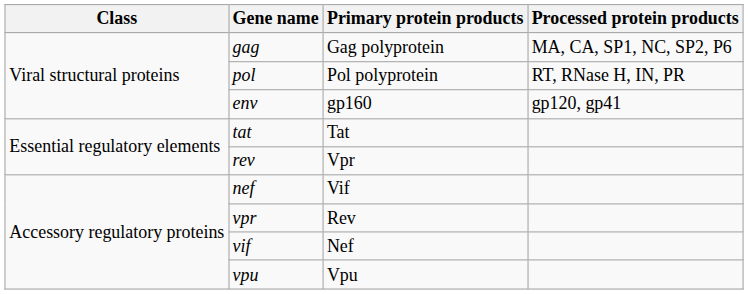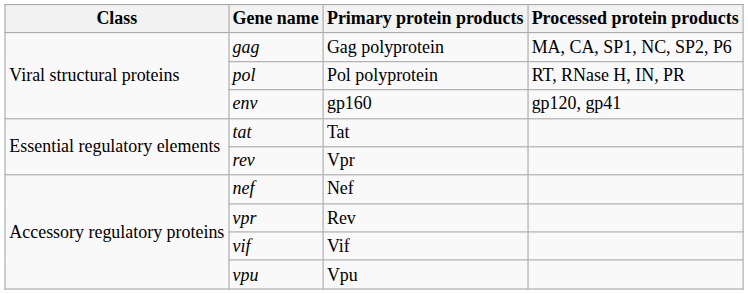 <table class="wikitable" border="1" style="margin: 1em auto 1em auto;">
 <tr>
 <th>Class</th>
 <th>Gene name</th>
 <th>Primary protein products</th>
 <th>Processed protein products</th>
 </tr>
 <tr>
 <td rowspan=3>Viral structural proteins</td>
 <td><em>gag</em></td>
 <td>Gag polyprotein</td>
 <td>MA, CA, SP1, NC, SP2, P6</td>
 </tr>
 <tr>
 <td><em>pol</em></td>
 <td>Pol polyprotein</td>
 <td>RT, RNase H, IN, PR</td>
 </tr>
 <tr>
 <td><em>env</em></td>
 <td>gp160</td>
 <td>gp120, gp41</td>
 </tr>
 <tr>
 <td rowspan=2>Essential regulatory elements</td>
 <td><em>tat</em></td>
 <td>Tat</td>
 <td></td>
 </tr>
 <tr>
 <td><em>rev</em></td>
 <td>Vpr</td>
 <td></td>
 </tr>
 <tr>
 <td rowspan=4>Accessory regulatory proteins</td>
 <td><em>nef</em></td>
-<td>Vif</td>
+<td>Nef</td>
 <td></td>
 </tr>
 <tr>
 <td><em>vpr</em></td>
 <td>Rev</td>
 <td></td>
 </tr>
 <tr>
 <td><em>vif</em></td>
-<td>Nef</td>
+<td>Vif</td>
 <td></td>
 </tr>
 <tr>
 <td><em>vpu</em></td>
 <td>Vpu</td>
 <td></td>
 </tr>
 </table>
